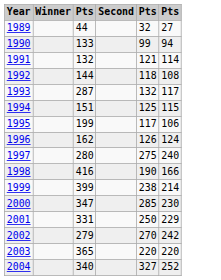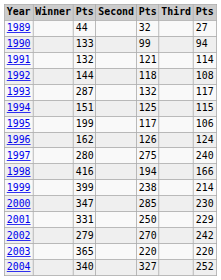 <table class="wikitable sortable" style="font-size:95%">
 <tr>
 <td bgcolor="#CCCCCC"><strong>Year</strong></td>
 <td bgcolor="#CCCCCC"><strong>Winner</strong></td>
 <td bgcolor="#CCCCCC"><strong>Pts</strong></td>
 <td bgcolor="#CCCCCC"><strong>Second</strong></td>
 <td bgcolor="#CCCCCC"><strong>Pts</strong></td>
+<td bgcolor="#CCCCCC"><strong>Third</strong></td>
 <td bgcolor="#CCCCCC"><strong>Pts</strong></td>
 </tr>
 <tr>
 <td><a href='#'>1989</a></td>
 <td></td>
 <td>44</td>
 <td></td>
 <td>32</td>
+<td></td>
 <td>27</td>
 </tr>
 <tr bgcolor="#EFEFEF">
 <td><a href='#'>1990</a></td>
 <td></td>
 <td>133</td>
 <td></td>
 <td>99</td>
+<td></td>
 <td>94</td>
 </tr>
 <tr>
 <td><a href='#'>1991</a></td>
 <td></td>
 <td>132</td>
 <td></td>
 <td>121</td>
+<td></td>
 <td>114</td>
 </tr>
 <tr bgcolor="#EFEFEF">
 <td><a href='#'>1992</a></td>
 <td></td>
 <td>144</td>
 <td></td>
 <td>118</td>
+<td></td>
 <td>108</td>
 </tr>
 <tr>
 <td><a href='#'>1993</a></td>
 <td></td>
 <td>287</td>
 <td></td>
 <td>132</td>
+<td></td>
 <td>117</td>
 </tr>
 <tr bgcolor="#EFEFEF">
 <td><a href='#'>1994</a></td>
 <td></td>
 <td>151</td>
 <td></td>
 <td>125</td>
+<td></td>
 <td>115</td>
 </tr>
 <tr>
 <td><a href='#'>1995</a></td>
 <td></td>
 <td>199</td>
 <td></td>
 <td>117</td>
+<td></td>
 <td>106</td>
 </tr>
 <tr bgcolor="#EFEFEF">
 <td><a href='#'>1996</a></td>
 <td></td>
 <td>162</td>
 <td></td>
 <td>126</td>
+<td></td>
 <td>124</td>
 </tr>
 <tr>
 <td><a href='#'>1997</a></td>
 <td></td>
 <td>280</td>
 <td></td>
 <td>275</td>
+<td></td>
 <td>240</td>
 </tr>
 <tr bgcolor="#EFEFEF">
 <td><a href='#'>1998</a></td>
 <td></td>
 <td>416</td>
 <td></td>
-<td>190</td>
+<td>194</td>
+<td></td>
 <td>166</td>
 </tr>
 <tr>
 <td><a href='#'>1999</a></td>
 <td></td>
 <td>399</td>
 <td></td>
 <td>238</td>
+<td></td>
 <td>214</td>
 </tr>
 <tr bgcolor="#EFEFEF">
 <td><a href='#'>2000</a></td>
 <td></td>
 <td>347</td>
 <td></td>
 <td>285</td>
+<td></td>
 <td>230</td>
 </tr>
 <tr>
 <td><a href='#'>2001</a></td>
 <td></td>
 <td>331</td>
 <td></td>
 <td>250</td>
+<td></td>
 <td>229</td>
 </tr>
 <tr bgcolor="#EFEFEF">
 <td><a href='#'>2002</a></td>
 <td></td>
 <td>279</td>
 <td></td>
 <td>270</td>
+<td></td>
 <td>242</td>
 </tr>
 <tr>
 <td><a href='#'>2003</a></td>
 <td></td>
 <td>365</td>
 <td></td>
 <td>220</td>
+<td></td>
 <td>220</td>
 </tr>
 <tr bgcolor="#EFEFEF">
 <td><a href='#'>2004</a></td>
 <td></td>
 <td>340</td>
 <td></td>
 <td>327</td>
+<td></td>
 <td>252</td>
 </tr>
 </table>
